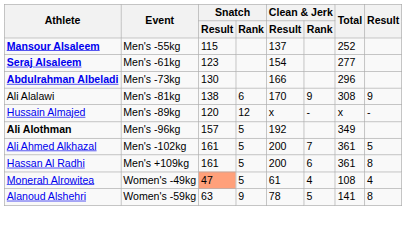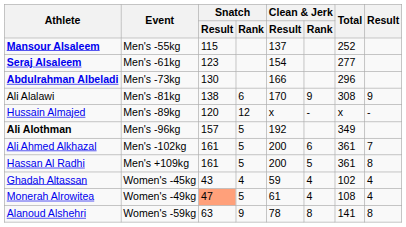 <table class="wikitable">
 <tr>
 <th rowspan="2">Athlete</th>
 <th rowspan="2">Event</th>
 <th colspan="2">Snatch</th>
 <th colspan="2">Clean & Jerk</th>
 <th rowspan="2">Total</th>
 <th rowspan="2">Result</th>
 </tr>
 <tr>
 <th>Result</th>
 <th>Rank</th>
 <th>Result</th>
 <th>Rank</th>
 </tr>
 <tr>
 <td><a href='#'><strong>Mansour Alsaleem</strong></a></td>
 <td>Men's -55kg</td>
 <td>115</td>
 <td></td>
 <td>137</td>
 <td></td>
 <td>252</td>
 <td></td>
 </tr>
 <tr>
 <td><a href='#'><strong>Seraj Alsaleem</strong></a></td>
 <td>Men's -61kg</td>
 <td>123</td>
 <td></td>
 <td>154</td>
 <td></td>
 <td>277</td>
 <td></td>
 </tr>
 <tr>
 <td><strong><a href='#'>Abdulrahman Albeladi</a></strong></td>
 <td>Men's -73kg</td>
 <td>130</td>
 <td></td>
 <td>166</td>
 <td></td>
 <td>296</td>
 <td></td>
 </tr>
 <tr>
 <td>Ali Alalawi</td>
 <td>Men's -81kg</td>
 <td>138</td>
 <td>6</td>
 <td>170</td>
 <td>9</td>
 <td>308</td>
 <td>9</td>
 </tr>
 <tr>
 <td><a href='#'>Hussain Almajed</a></td>
 <td>Men's -89kg</td>
 <td>120</td>
 <td>12</td>
 <td>x</td>
 <td>-</td>
 <td>x</td>
 <td>-</td>
 </tr>
 <tr>
 <td><strong>Ali Alothman</strong></td>
 <td>Men's -96kg</td>
 <td>157</td>
 <td>5</td>
 <td>192</td>
 <td></td>
 <td>349</td>
 <td></td>
 </tr>
 <tr>
 <td><a href='#'>Ali Ahmed Alkhazal</a></td>
 <td>Men's -102kg</td>
 <td>161</td>
 <td>5</td>
 <td>200</td>
+<td>6</td>
+<td>361</td>
 <td>7</td>
-<td>361</td>
-<td>5</td>
 </tr>
 <tr>
 <td><a href='#'>Hassan Al Radhi</a></td>
 <td>Men's +109kg</td>
 <td>161</td>
 <td>5</td>
 <td>200</td>
-<td>6</td>
+<td>5</td>
 <td>361</td>
 <td>8</td>
+</tr>
+<tr>
+<td><a href='#'>Ghadah Altassan</a></td>
+<td>Women's -45kg</td>
+<td>43</td>
+<td>4</td>
+<td>59</td>
+<td>4</td>
+<td>102</td>
+<td>4</td>
 </tr>
 <tr>
 <td><a href='#'>Monerah Alrowitea</a></td>
 <td>Women's -49kg</td>
 <td style="background: lightsalmon;">47</td>
 <td>5</td>
 <td>61</td>
 <td>4</td>
 <td>108</td>
 <td>4</td>
 </tr>
 <tr>
 <td><a href='#'>Alanoud Alshehri</a></td>
 <td>Women's -59kg</td>
 <td>63</td>
 <td>9</td>
 <td>78</td>
-<td>5</td>
+<td>8</td>
 <td>141</td>
 <td>8</td>
 </tr>
 </table>
